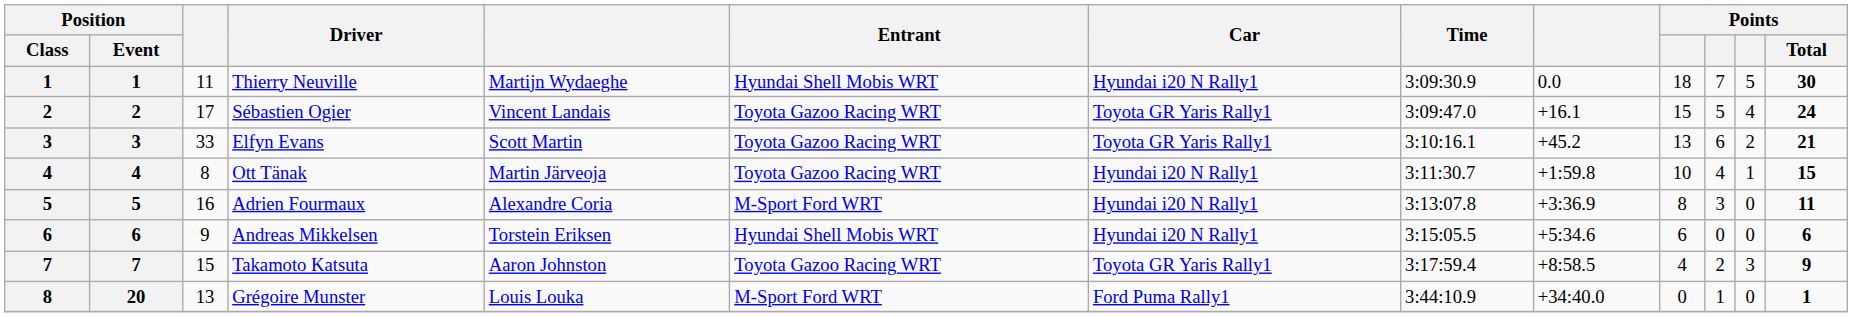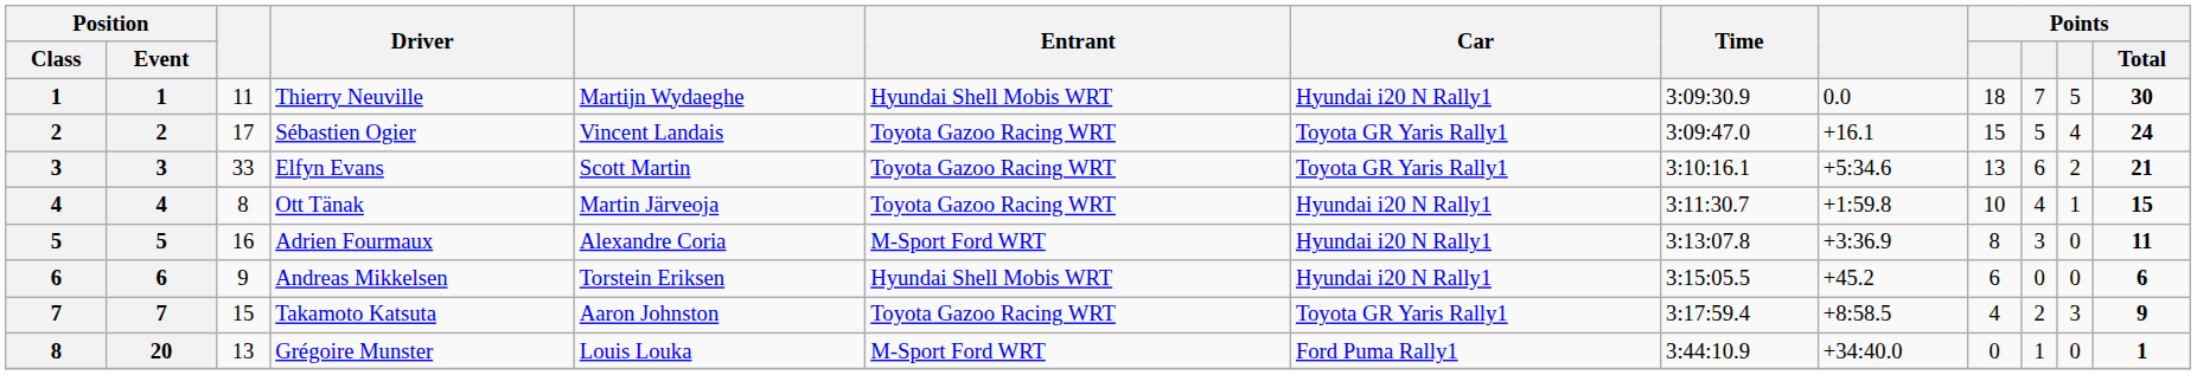 <table class="wikitable" width=85% style="font-size:85%">
 <tr>
 <th colspan="2">Position</th>
 <th rowspan="2"></th>
 <th rowspan="2">Driver</th>
 <th rowspan="2"></th>
 <th rowspan="2">Entrant</th>
 <th rowspan="2">Car</th>
 <th rowspan="2">Time</th>
 <th rowspan="2"></th>
 <th colspan="4">Points</th>
 </tr>
 <tr>
 <th>Class</th>
 <th>Event</th>
 <th></th>
 <th></th>
 <th><a href='#'></a></th>
 <th>Total</th>
 </tr>
 <tr>
 <th>1</th>
 <th>1</th>
 <td align="center">11</td>
 <td><a href='#'>Thierry Neuville</a></td>
 <td><a href='#'>Martijn Wydaeghe</a></td>
 <td><a href='#'>Hyundai Shell Mobis WRT</a></td>
 <td><a href='#'>Hyundai i20 N Rally1</a></td>
 <td>3:09:30.9</td>
 <td>0.0</td>
 <td align="center">18</td>
 <td align="center">7</td>
 <td align="center">5</td>
 <td align="center"><strong>30</strong></td>
 </tr>
 <tr>
 <th>2</th>
 <th>2</th>
 <td align="center">17</td>
 <td><a href='#'>Sébastien Ogier</a></td>
 <td><a href='#'>Vincent Landais</a></td>
 <td><a href='#'>Toyota Gazoo Racing WRT</a></td>
 <td><a href='#'>Toyota GR Yaris Rally1</a></td>
 <td>3:09:47.0</td>
 <td>+16.1</td>
 <td align="center">15</td>
 <td align="center">5</td>
 <td align="center">4</td>
 <td align="center"><strong>24</strong></td>
 </tr>
 <tr>
 <th>3</th>
 <th>3</th>
 <td align="center">33</td>
 <td><a href='#'>Elfyn Evans</a></td>
 <td><a href='#'>Scott Martin</a></td>
 <td><a href='#'>Toyota Gazoo Racing WRT</a></td>
 <td><a href='#'>Toyota GR Yaris Rally1</a></td>
 <td>3:10:16.1</td>
-<td>+45.2</td>
+<td>+5:34.6</td>
 <td align="center">13</td>
 <td align="center">6</td>
 <td align="center">2</td>
 <td align="center"><strong>21</strong></td>
 </tr>
 <tr>
 <th>4</th>
 <th>4</th>
 <td align="center">8</td>
 <td><a href='#'>Ott Tänak</a></td>
 <td><a href='#'>Martin Järveoja</a></td>
 <td><a href='#'>Toyota Gazoo Racing WRT</a></td>
 <td><a href='#'>Hyundai i20 N Rally1</a></td>
 <td>3:11:30.7</td>
 <td>+1:59.8</td>
 <td align="center">10</td>
 <td align="center">4</td>
 <td align="center">1</td>
 <td align="center"><strong>15</strong></td>
 </tr>
 <tr>
 <th>5</th>
 <th>5</th>
 <td align="center">16</td>
 <td><a href='#'>Adrien Fourmaux</a></td>
 <td><a href='#'>Alexandre Coria</a></td>
 <td><a href='#'>M-Sport Ford WRT</a></td>
 <td><a href='#'>Hyundai i20 N Rally1</a></td>
 <td>3:13:07.8</td>
 <td>+3:36.9</td>
 <td align="center">8</td>
 <td align="center">3</td>
 <td align="center">0</td>
 <td align="center"><strong>11</strong></td>
 </tr>
 <tr>
 <th>6</th>
 <th>6</th>
 <td align="center">9</td>
 <td><a href='#'>Andreas Mikkelsen</a></td>
 <td><a href='#'>Torstein Eriksen</a></td>
 <td><a href='#'>Hyundai Shell Mobis WRT</a></td>
 <td><a href='#'>Hyundai i20 N Rally1</a></td>
 <td>3:15:05.5</td>
-<td>+5:34.6</td>
+<td>+45.2</td>
 <td align="center">6</td>
 <td align="center">0</td>
 <td align="center">0</td>
 <td align="center"><strong>6</strong></td>
 </tr>
 <tr>
 <th>7</th>
 <th>7</th>
 <td align="center">15</td>
 <td><a href='#'>Takamoto Katsuta</a></td>
 <td><a href='#'>Aaron Johnston</a></td>
 <td><a href='#'>Toyota Gazoo Racing WRT</a></td>
 <td><a href='#'>Toyota GR Yaris Rally1</a></td>
 <td>3:17:59.4</td>
 <td>+8:58.5</td>
 <td align="center">4</td>
 <td align="center">2</td>
 <td align="center">3</td>
 <td align="center"><strong>9</strong></td>
 </tr>
 <tr>
 <th>8</th>
 <th>20</th>
 <td align="center">13</td>
 <td><a href='#'>Grégoire Munster</a></td>
 <td><a href='#'>Louis Louka</a></td>
 <td><a href='#'>M-Sport Ford WRT</a></td>
 <td><a href='#'>Ford Puma Rally1</a></td>
 <td>3:44:10.9</td>
 <td>+34:40.0</td>
 <td align="center">0</td>
 <td align="center">1</td>
 <td align="center">0</td>
 <td align="center"><strong>1</strong></td>
 </tr>
 <tr>
 </tr>
 </table>
